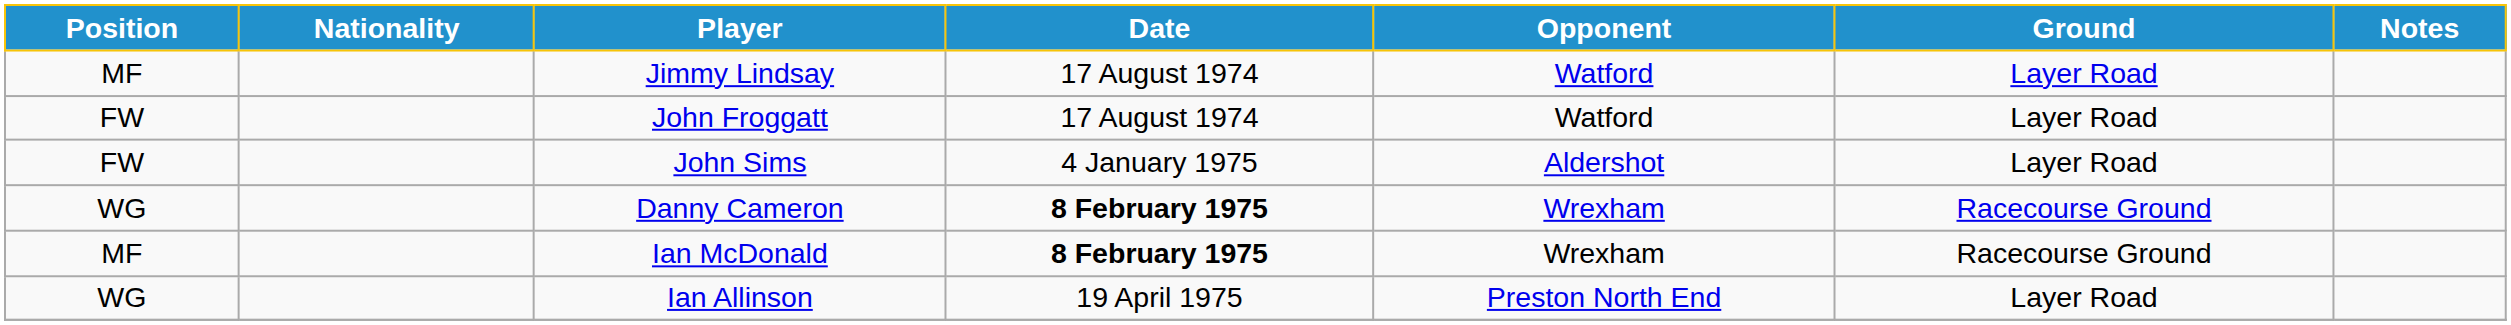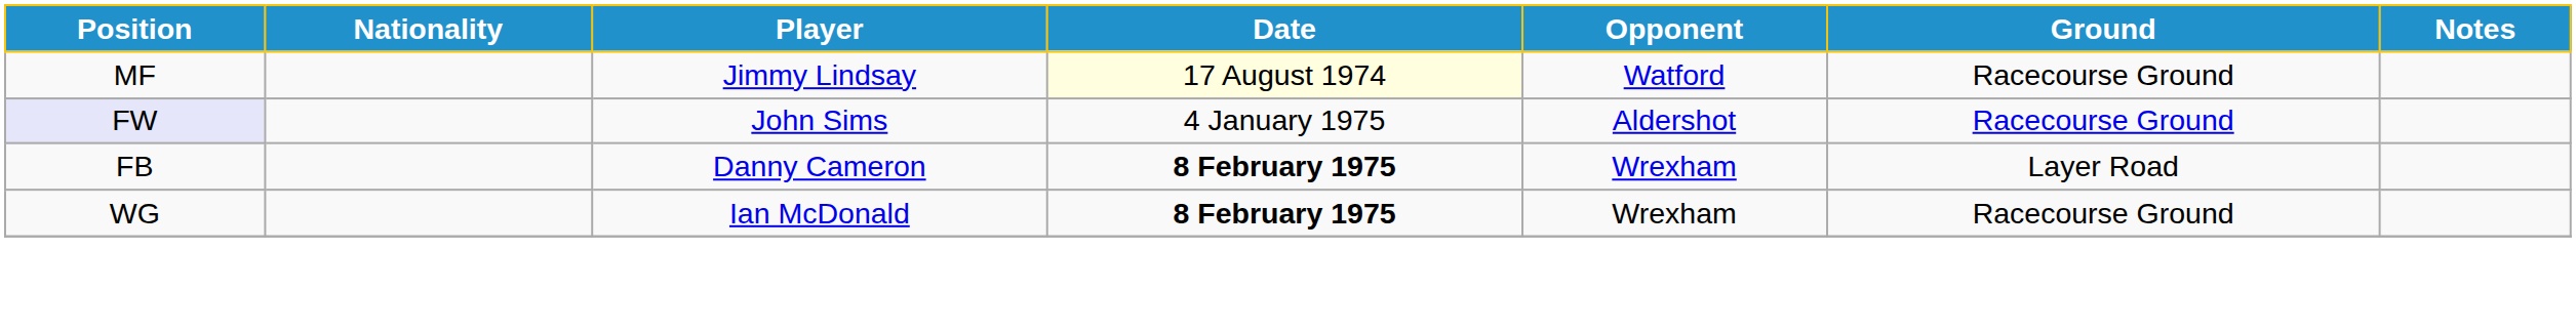 <table class="wikitable" style="text-align:center; font-size:90%; width:100%;">
 <tr>
 <th style="background:#2191CC; color:white; border:1px solid #F7C408; text-align:center;">Position</th>
 <th style="background:#2191CC; color:white; border:1px solid #F7C408; text-align:center;">Nationality</th>
 <th style="background:#2191CC; color:white; border:1px solid #F7C408; text-align:center;">Player</th>
 <th style="background:#2191CC; color:white; border:1px solid #F7C408; text-align:center;">Date</th>
 <th style="background:#2191CC; color:white; border:1px solid #F7C408; text-align:center;">Opponent</th>
 <th style="background:#2191CC; color:white; border:1px solid #F7C408; text-align:center;">Ground</th>
 <th style="background:#2191CC; color:white; border:1px solid #F7C408; text-align:center;">Notes</th>
 </tr>
 <tr>
 <td>MF</td>
 <td></td>
 <td><a href='#'>Jimmy Lindsay</a></td>
-<td>17 August 1974</td>
+<td style="background: lightyellow;">17 August 1974</td>
 <td><a href='#'>Watford</a></td>
-<td><a href='#'>Layer Road</a></td>
+<td>Racecourse Ground</td>
 <td></td>
 </tr>
 <tr>
-<td>FW</td>
-<td></td>
-<td><a href='#'>John Froggatt</a></td>
-<td>17 August 1974</td>
-<td>Watford</td>
-<td>Layer Road</td>
-<td></td>
-</tr>
-<tr>
-<td>FW</td>
+<td style="background: lavender;">FW</td>
 <td></td>
 <td><a href='#'>John Sims</a></td>
 <td>4 January 1975</td>
 <td><a href='#'>Aldershot</a></td>
+<td><a href='#'>Racecourse Ground</a></td>
+<td></td>
+</tr>
+<tr>
+<td>FB</td>
+<td></td>
+<td><a href='#'>Danny Cameron</a></td>
+<td><strong>8 February 1975</strong></td>
+<td><a href='#'>Wrexham</a></td>
 <td>Layer Road</td>
 <td></td>
 </tr>
 <tr>
 <td>WG</td>
-<td></td>
-<td><a href='#'>Danny Cameron</a></td>
-<td><strong>8 February 1975</strong></td>
-<td><a href='#'>Wrexham</a></td>
-<td><a href='#'>Racecourse Ground</a></td>
-<td></td>
-</tr>
-<tr>
-<td>MF</td>
 <td></td>
 <td><a href='#'>Ian McDonald</a></td>
 <td><strong>8 February 1975</strong></td>
 <td>Wrexham</td>
 <td>Racecourse Ground</td>
 <td></td>
 </tr>
 <tr>
-<td>WG</td>
-<td></td>
-<td><a href='#'>Ian Allinson</a></td>
-<td>19 April 1975</td>
-<td><a href='#'>Preston North End</a></td>
-<td>Layer Road</td>
-<td></td>
-</tr>
-<tr>
 </tr>
 </table>
